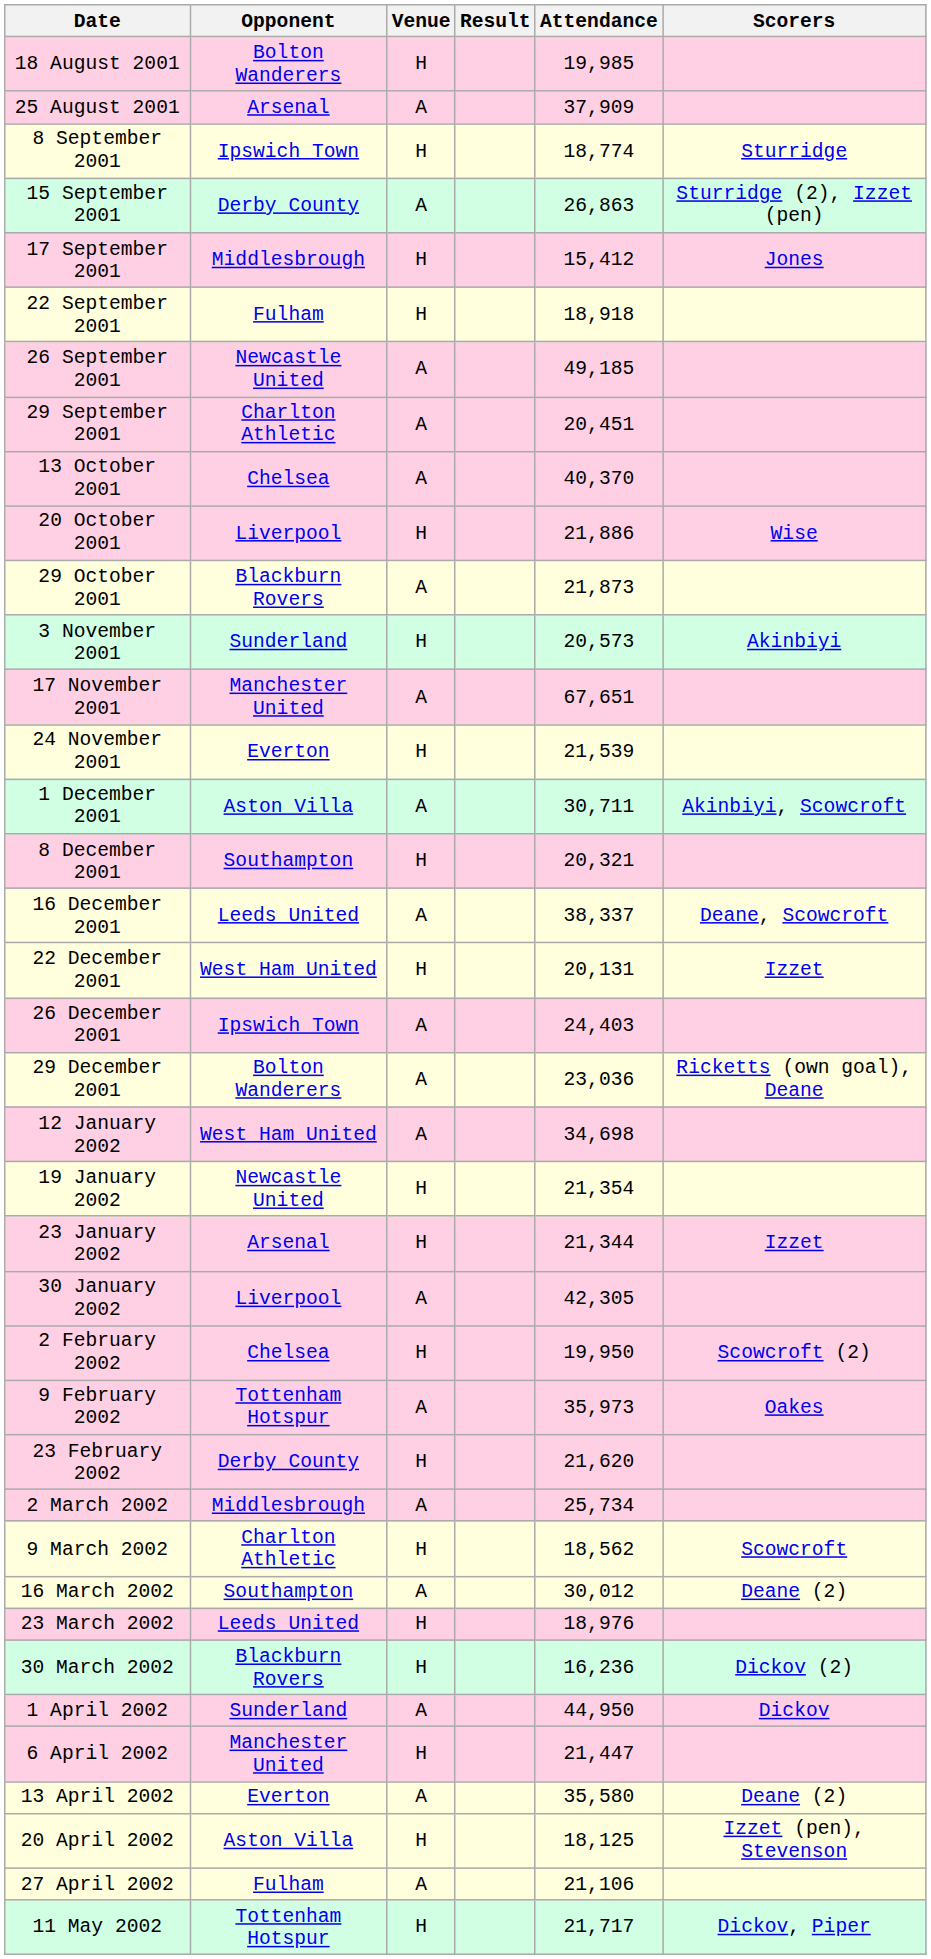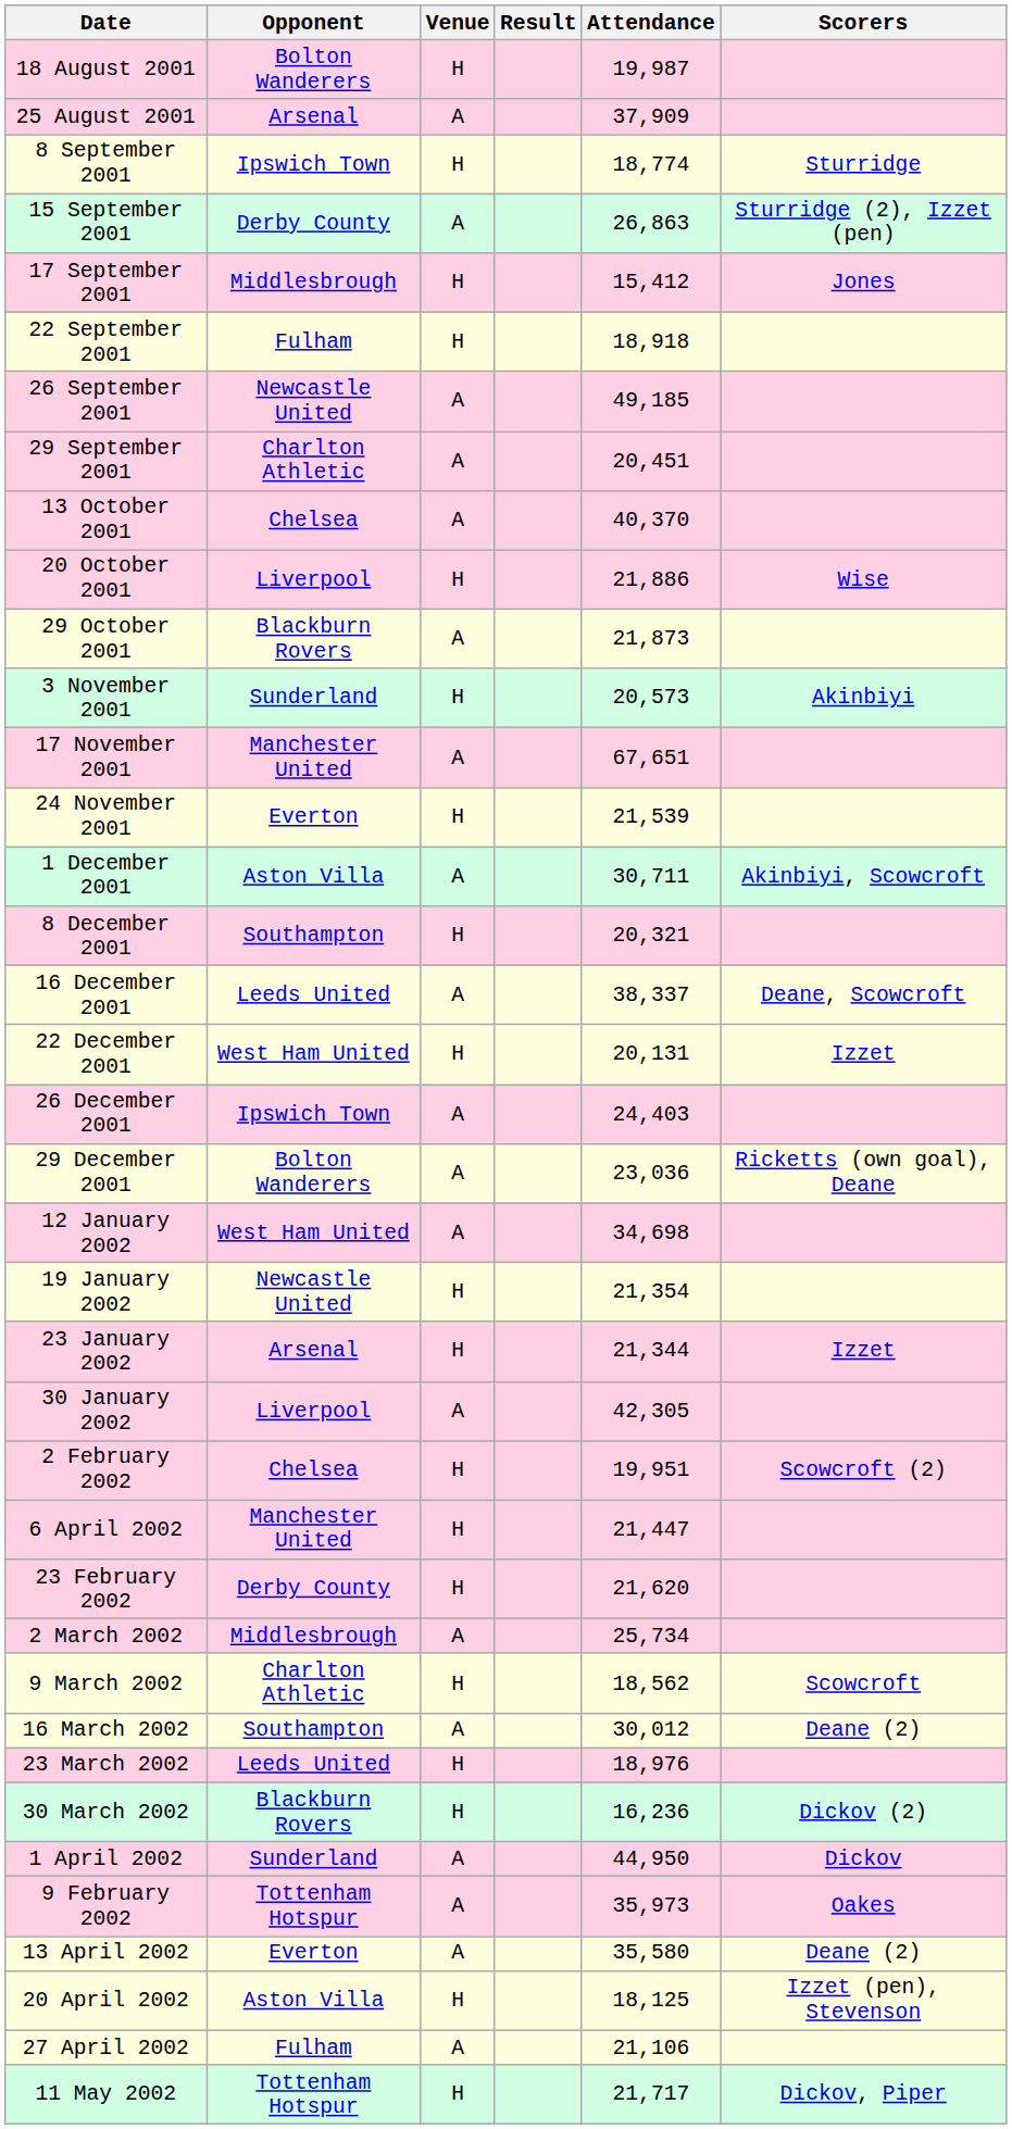 <table class="wikitable sortable" style="font-size:100%; text-align:center">
 <tr>
 <th>Date</th>
 <th>Opponent</th>
 <th>Venue</th>
 <th>Result</th>
 <th>Attendance</th>
 <th>Scorers</th>
 </tr>
 <tr style="background-color: #ffd0e3;">
 <td>18 August 2001</td>
 <td><a href='#'>Bolton Wanderers</a></td>
 <td>H</td>
 <td></td>
-<td>19,985</td>
+<td>19,987</td>
 <td></td>
 </tr>
 <tr style="background-color: #ffd0e3;">
 <td>25 August 2001</td>
 <td><a href='#'>Arsenal</a></td>
 <td>A</td>
 <td></td>
 <td>37,909</td>
 <td></td>
 </tr>
 <tr style="background-color: #ffffdd;">
 <td>8 September 2001</td>
 <td><a href='#'>Ipswich Town</a></td>
 <td>H</td>
 <td></td>
 <td>18,774</td>
 <td><a href='#'>Sturridge</a></td>
 </tr>
 <tr style="background-color: #d0ffe3;">
 <td>15 September 2001</td>
 <td><a href='#'>Derby County</a></td>
 <td>A</td>
 <td></td>
 <td>26,863</td>
 <td><a href='#'>Sturridge</a> (2), <a href='#'>Izzet</a> (pen)</td>
 </tr>
 <tr style="background-color: #ffd0e3;">
 <td>17 September 2001</td>
 <td><a href='#'>Middlesbrough</a></td>
 <td>H</td>
 <td></td>
 <td>15,412</td>
 <td><a href='#'>Jones</a></td>
 </tr>
 <tr style="background-color: #ffffdd;">
 <td>22 September 2001</td>
 <td><a href='#'>Fulham</a></td>
 <td>H</td>
 <td></td>
 <td>18,918</td>
 <td></td>
 </tr>
 <tr style="background-color: #ffd0e3;">
 <td>26 September 2001</td>
 <td><a href='#'>Newcastle United</a></td>
 <td>A</td>
 <td></td>
 <td>49,185</td>
 <td></td>
 </tr>
 <tr style="background-color: #ffd0e3;">
 <td>29 September 2001</td>
 <td><a href='#'>Charlton Athletic</a></td>
 <td>A</td>
 <td></td>
 <td>20,451</td>
 <td></td>
 </tr>
 <tr style="background-color: #ffd0e3;">
 <td>13 October 2001</td>
 <td><a href='#'>Chelsea</a></td>
 <td>A</td>
 <td></td>
 <td>40,370</td>
 <td></td>
 </tr>
 <tr style="background-color: #ffd0e3;">
 <td>20 October 2001</td>
 <td><a href='#'>Liverpool</a></td>
 <td>H</td>
 <td></td>
 <td>21,886</td>
 <td><a href='#'>Wise</a></td>
 </tr>
 <tr style="background-color: #ffffdd;">
 <td>29 October 2001</td>
 <td><a href='#'>Blackburn Rovers</a></td>
 <td>A</td>
 <td></td>
 <td>21,873</td>
 <td></td>
 </tr>
 <tr style="background-color: #d0ffe3;">
 <td>3 November 2001</td>
 <td><a href='#'>Sunderland</a></td>
 <td>H</td>
 <td></td>
 <td>20,573</td>
 <td><a href='#'>Akinbiyi</a></td>
 </tr>
 <tr style="background-color: #ffd0e3;">
 <td>17 November 2001</td>
 <td><a href='#'>Manchester United</a></td>
 <td>A</td>
 <td></td>
 <td>67,651</td>
 <td></td>
 </tr>
 <tr style="background-color: #ffffdd;">
 <td>24 November 2001</td>
 <td><a href='#'>Everton</a></td>
 <td>H</td>
 <td></td>
 <td>21,539</td>
 <td></td>
 </tr>
 <tr style="background-color: #d0ffe3;">
 <td>1 December 2001</td>
 <td><a href='#'>Aston Villa</a></td>
 <td>A</td>
 <td></td>
 <td>30,711</td>
 <td><a href='#'>Akinbiyi</a>, <a href='#'>Scowcroft</a></td>
 </tr>
 <tr style="background-color: #ffd0e3;">
 <td>8 December 2001</td>
 <td><a href='#'>Southampton</a></td>
 <td>H</td>
 <td></td>
 <td>20,321</td>
 <td></td>
 </tr>
 <tr style="background-color: #ffffdd;">
 <td>16 December 2001</td>
 <td><a href='#'>Leeds United</a></td>
 <td>A</td>
 <td></td>
 <td>38,337</td>
 <td><a href='#'>Deane</a>, <a href='#'>Scowcroft</a></td>
 </tr>
 <tr style="background-color: #ffffdd;">
 <td>22 December 2001</td>
 <td><a href='#'>West Ham United</a></td>
 <td>H</td>
 <td></td>
 <td>20,131</td>
 <td><a href='#'>Izzet</a></td>
 </tr>
 <tr style="background-color: #ffd0e3;">
 <td>26 December 2001</td>
 <td><a href='#'>Ipswich Town</a></td>
 <td>A</td>
 <td></td>
 <td>24,403</td>
 <td></td>
 </tr>
 <tr style="background-color: #ffffdd;">
 <td>29 December 2001</td>
 <td><a href='#'>Bolton Wanderers</a></td>
 <td>A</td>
 <td></td>
 <td>23,036</td>
 <td><a href='#'>Ricketts</a> (own goal), <a href='#'>Deane</a></td>
 </tr>
 <tr style="background-color: #ffd0e3;">
 <td>12 January 2002</td>
 <td><a href='#'>West Ham United</a></td>
 <td>A</td>
 <td></td>
 <td>34,698</td>
 <td></td>
 </tr>
 <tr style="background-color: #ffffdd;">
 <td>19 January 2002</td>
 <td><a href='#'>Newcastle United</a></td>
 <td>H</td>
 <td></td>
 <td>21,354</td>
 <td></td>
 </tr>
 <tr style="background-color: #ffd0e3;">
 <td>23 January 2002</td>
 <td><a href='#'>Arsenal</a></td>
 <td>H</td>
 <td></td>
 <td>21,344</td>
 <td><a href='#'>Izzet</a></td>
 </tr>
 <tr style="background-color: #ffd0e3;">
 <td>30 January 2002</td>
 <td><a href='#'>Liverpool</a></td>
 <td>A</td>
 <td></td>
 <td>42,305</td>
 <td></td>
 </tr>
 <tr style="background-color: #ffd0e3;">
 <td>2 February 2002</td>
 <td><a href='#'>Chelsea</a></td>
 <td>H</td>
 <td></td>
-<td>19,950</td>
+<td>19,951</td>
 <td><a href='#'>Scowcroft</a> (2)</td>
 </tr>
 <tr style="background-color: #ffd0e3;">
-<td>9 February 2002</td>
-<td><a href='#'>Tottenham Hotspur</a></td>
-<td>A</td>
+<td>6 April 2002</td>
+<td><a href='#'>Manchester United</a></td>
+<td>H</td>
 <td></td>
-<td>35,973</td>
-<td><a href='#'>Oakes</a></td>
+<td>21,447</td>
+<td></td>
 </tr>
 <tr style="background-color: #ffd0e3;">
 <td>23 February 2002</td>
 <td><a href='#'>Derby County</a></td>
 <td>H</td>
 <td></td>
 <td>21,620</td>
 <td></td>
 </tr>
 <tr style="background-color: #ffd0e3;">
 <td>2 March 2002</td>
 <td><a href='#'>Middlesbrough</a></td>
 <td>A</td>
 <td></td>
 <td>25,734</td>
 <td></td>
 </tr>
 <tr style="background-color: #ffffdd;">
 <td>9 March 2002</td>
 <td><a href='#'>Charlton Athletic</a></td>
 <td>H</td>
 <td></td>
 <td>18,562</td>
 <td><a href='#'>Scowcroft</a></td>
 </tr>
 <tr style="background-color: #ffffdd;">
 <td>16 March 2002</td>
 <td><a href='#'>Southampton</a></td>
 <td>A</td>
 <td></td>
 <td>30,012</td>
 <td><a href='#'>Deane</a> (2)</td>
 </tr>
 <tr style="background-color: #ffd0e3;">
 <td>23 March 2002</td>
 <td><a href='#'>Leeds United</a></td>
 <td>H</td>
 <td></td>
 <td>18,976</td>
 <td></td>
 </tr>
 <tr style="background-color: #d0ffe3;">
 <td>30 March 2002</td>
 <td><a href='#'>Blackburn Rovers</a></td>
 <td>H</td>
 <td></td>
 <td>16,236</td>
 <td><a href='#'>Dickov</a> (2)</td>
 </tr>
 <tr style="background-color: #ffd0e3;">
 <td>1 April 2002</td>
 <td><a href='#'>Sunderland</a></td>
 <td>A</td>
 <td></td>
 <td>44,950</td>
 <td><a href='#'>Dickov</a></td>
 </tr>
 <tr style="background-color: #ffd0e3;">
-<td>6 April 2002</td>
-<td><a href='#'>Manchester United</a></td>
-<td>H</td>
+<td>9 February 2002</td>
+<td><a href='#'>Tottenham Hotspur</a></td>
+<td>A</td>
 <td></td>
-<td>21,447</td>
-<td></td>
+<td>35,973</td>
+<td><a href='#'>Oakes</a></td>
 </tr>
 <tr style="background-color: #ffffdd;">
 <td>13 April 2002</td>
 <td><a href='#'>Everton</a></td>
 <td>A</td>
 <td></td>
 <td>35,580</td>
 <td><a href='#'>Deane</a> (2)</td>
 </tr>
 <tr style="background-color: #ffffdd;">
 <td>20 April 2002</td>
 <td><a href='#'>Aston Villa</a></td>
 <td>H</td>
 <td></td>
 <td>18,125</td>
 <td><a href='#'>Izzet</a> (pen), <a href='#'>Stevenson</a></td>
 </tr>
 <tr style="background-color: #ffffdd;">
 <td>27 April 2002</td>
 <td><a href='#'>Fulham</a></td>
 <td>A</td>
 <td></td>
 <td>21,106</td>
 <td></td>
 </tr>
 <tr style="background-color: #d0ffe3;">
 <td>11 May 2002</td>
 <td><a href='#'>Tottenham Hotspur</a></td>
 <td>H</td>
 <td></td>
 <td>21,717</td>
 <td><a href='#'>Dickov</a>, <a href='#'>Piper</a></td>
 </tr>
 </table>
